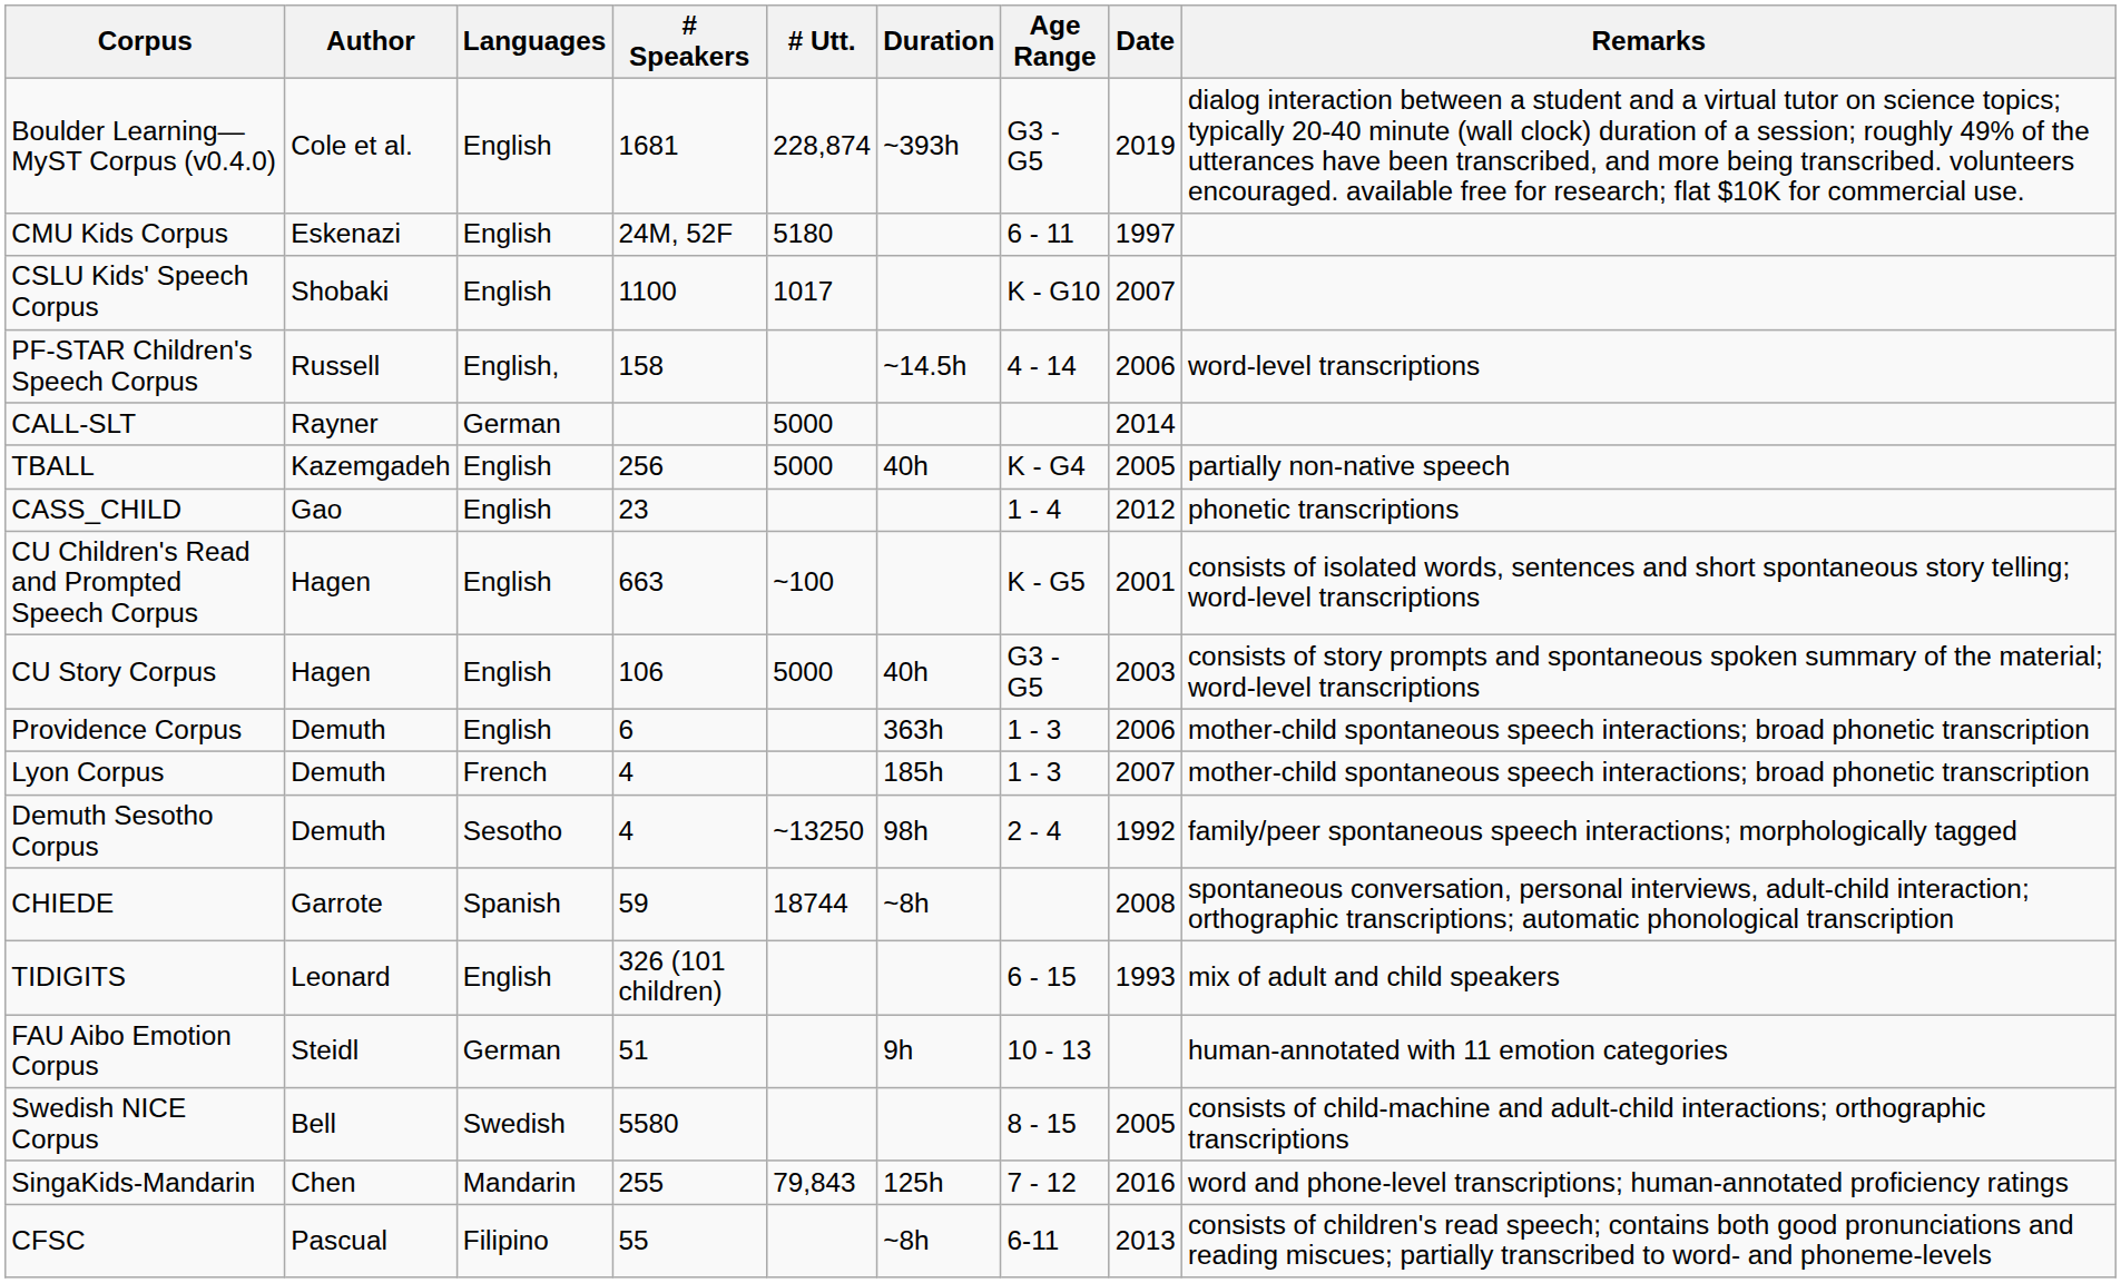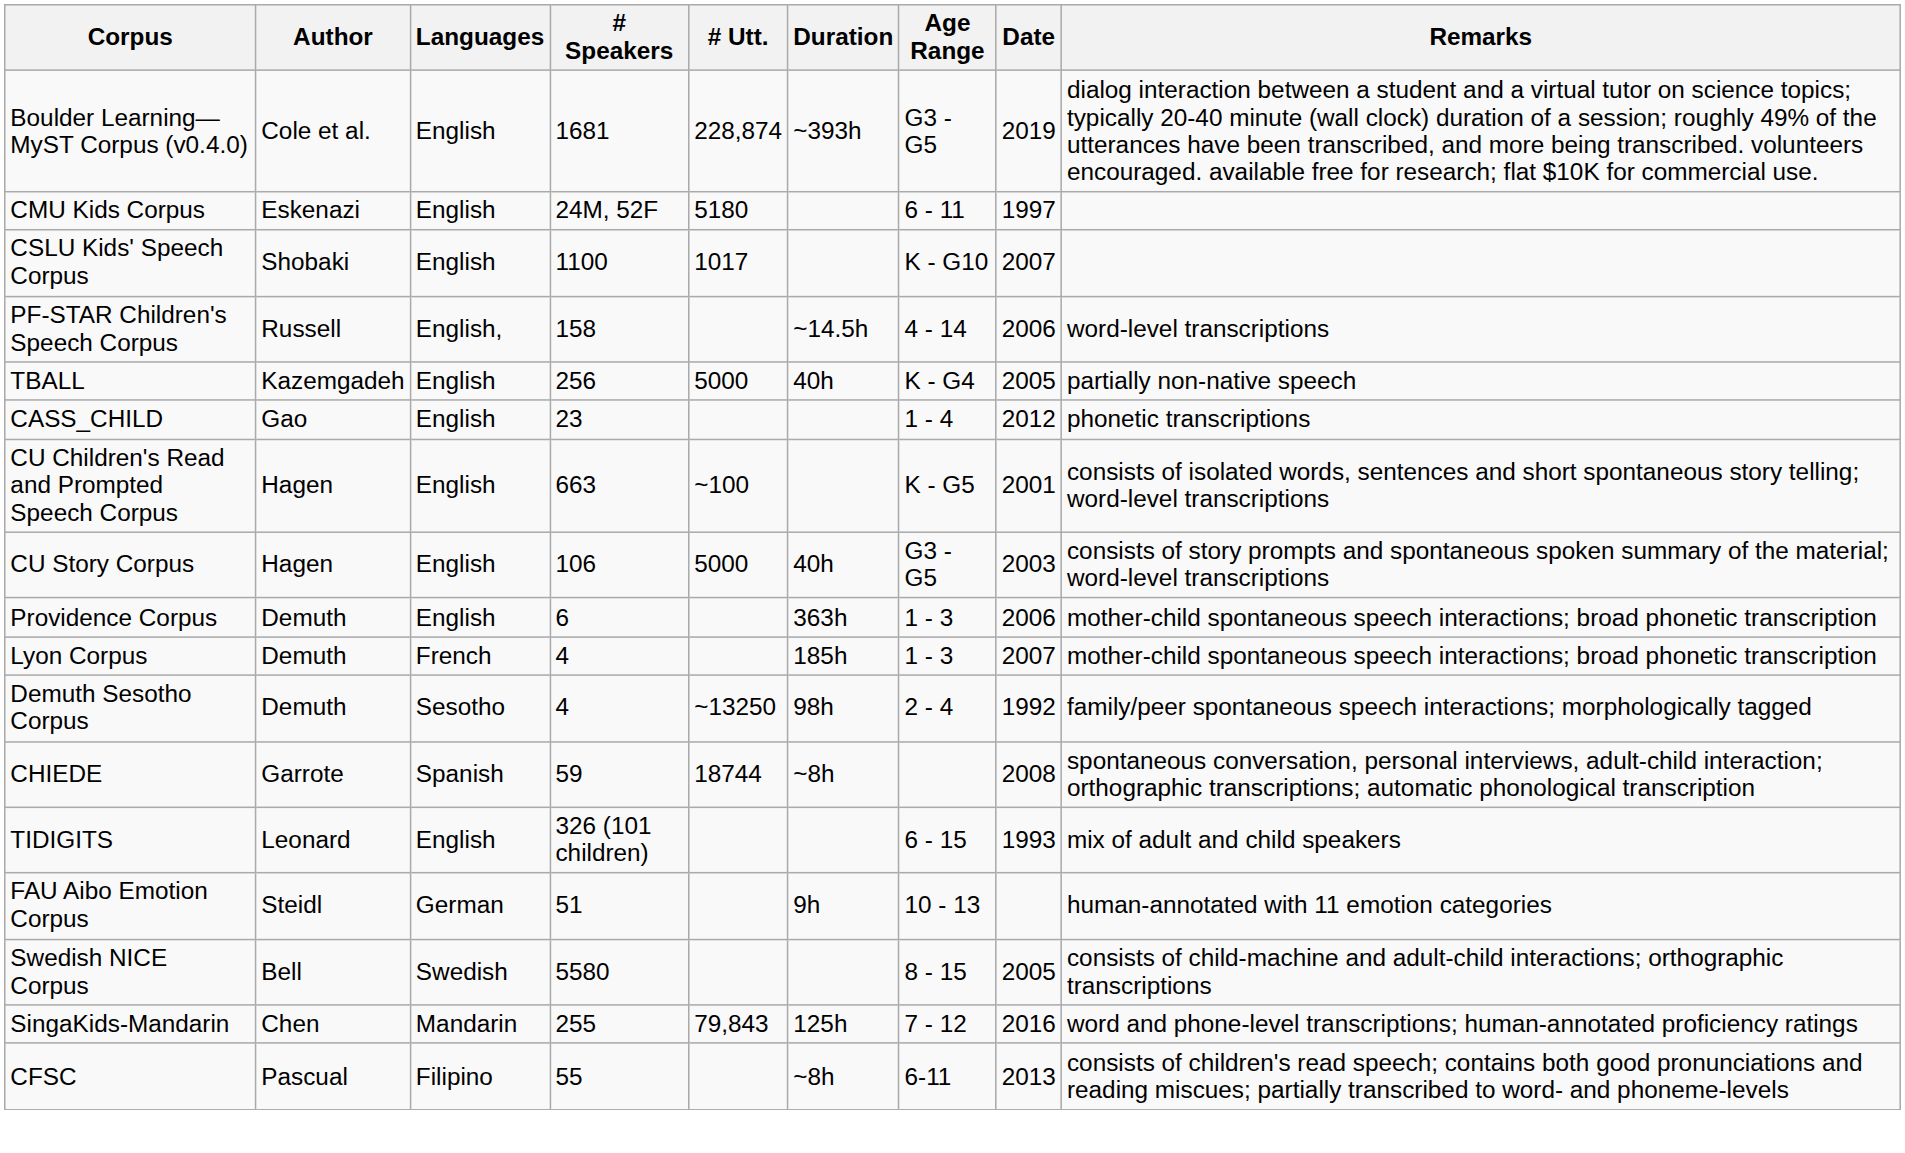 <table class="wikitable sortable">
 <tr>
 <th>Corpus</th>
 <th>Author</th>
 <th>Languages</th>
 <th># Speakers</th>
 <th># Utt.</th>
 <th>Duration</th>
 <th>Age Range</th>
 <th>Date</th>
 <th>Remarks</th>
 </tr>
 <tr>
 <td>Boulder Learning—MyST Corpus (v0.4.0) </td>
 <td>Cole et al.</td>
 <td>English</td>
 <td>1681</td>
 <td>228,874</td>
 <td>~393h</td>
 <td>G3 - G5</td>
 <td>2019</td>
 <td>dialog interaction between a student and a virtual tutor on science topics; typically 20-40 minute (wall clock) duration of a session; roughly 49% of the utterances have been transcribed, and more being transcribed. volunteers encouraged. available free for research; flat $10K for commercial use.</td>
 </tr>
 <tr>
 <td>CMU Kids Corpus </td>
 <td>Eskenazi</td>
 <td>English</td>
 <td>24M, 52F</td>
 <td>5180</td>
 <td></td>
 <td>6 - 11</td>
 <td>1997</td>
 <td></td>
 </tr>
 <tr>
 <td>CSLU Kids' Speech Corpus </td>
 <td>Shobaki</td>
 <td>English</td>
 <td>1100</td>
 <td>1017</td>
 <td></td>
 <td>K - G10</td>
 <td>2007</td>
 <td></td>
 </tr>
 <tr>
 <td>PF-STAR Children's Speech Corpus </td>
 <td>Russell</td>
 <td>English,</td>
 <td>158</td>
 <td></td>
 <td>~14.5h</td>
 <td>4 - 14</td>
 <td>2006</td>
 <td>word-level transcriptions</td>
-</tr>
-<tr>
-<td>CALL-SLT </td>
-<td>Rayner</td>
-<td>German</td>
-<td></td>
-<td>5000</td>
-<td></td>
-<td></td>
-<td>2014</td>
-<td></td>
 </tr>
 <tr>
 <td>TBALL </td>
 <td>Kazemgadeh</td>
 <td>English</td>
 <td>256</td>
 <td>5000</td>
 <td>40h</td>
 <td>K - G4</td>
 <td>2005</td>
 <td>partially non-native speech</td>
 </tr>
 <tr>
 <td>CASS_CHILD </td>
 <td>Gao</td>
 <td>English</td>
 <td>23</td>
 <td></td>
 <td></td>
 <td>1 - 4</td>
 <td>2012</td>
 <td>phonetic transcriptions</td>
 </tr>
 <tr>
 <td>CU Children's Read and Prompted Speech Corpus </td>
 <td>Hagen</td>
 <td>English</td>
 <td>663</td>
 <td>~100</td>
 <td></td>
 <td>K - G5</td>
 <td>2001</td>
 <td>consists of isolated words, sentences and short spontaneous story telling; word-level transcriptions</td>
 </tr>
 <tr>
 <td>CU Story Corpus </td>
 <td>Hagen</td>
 <td>English</td>
 <td>106</td>
 <td>5000</td>
 <td>40h</td>
 <td>G3 - G5</td>
 <td>2003</td>
 <td>consists of story prompts and spontaneous spoken summary of the material; word-level transcriptions</td>
 </tr>
 <tr>
 <td>Providence Corpus </td>
 <td>Demuth</td>
 <td>English</td>
 <td>6</td>
 <td></td>
 <td>363h</td>
 <td>1 - 3</td>
 <td>2006</td>
 <td>mother-child spontaneous speech interactions; broad phonetic transcription</td>
 </tr>
 <tr>
 <td>Lyon Corpus </td>
 <td>Demuth</td>
 <td>French</td>
 <td>4</td>
 <td></td>
 <td>185h</td>
 <td>1 - 3</td>
 <td>2007</td>
 <td>mother-child spontaneous speech interactions; broad phonetic transcription</td>
 </tr>
 <tr>
 <td>Demuth Sesotho Corpus </td>
 <td>Demuth</td>
 <td>Sesotho</td>
 <td>4</td>
 <td>~13250</td>
 <td>98h</td>
 <td>2 - 4</td>
 <td>1992</td>
 <td>family/peer spontaneous speech interactions; morphologically tagged</td>
 </tr>
 <tr>
 <td>CHIEDE </td>
 <td>Garrote</td>
 <td>Spanish</td>
 <td>59</td>
 <td>18744</td>
 <td>~8h</td>
 <td></td>
 <td>2008</td>
 <td>spontaneous conversation, personal interviews, adult-child interaction; orthographic transcriptions; automatic phonological transcription</td>
 </tr>
 <tr>
 <td>TIDIGITS </td>
 <td>Leonard</td>
 <td>English</td>
 <td>326 (101 children)</td>
 <td></td>
 <td></td>
 <td>6 - 15</td>
 <td>1993</td>
 <td>mix of adult and child speakers</td>
 </tr>
 <tr>
 <td>FAU Aibo Emotion Corpus</td>
 <td>Steidl</td>
 <td>German</td>
 <td>51</td>
 <td></td>
 <td>9h</td>
 <td>10 - 13</td>
 <td></td>
 <td>human-annotated with 11 emotion categories</td>
 </tr>
 <tr>
 <td>Swedish NICE Corpus </td>
 <td>Bell</td>
 <td>Swedish</td>
 <td>5580</td>
 <td></td>
 <td></td>
 <td>8 - 15</td>
 <td>2005</td>
 <td>consists of child-machine and adult-child interactions; orthographic transcriptions</td>
 </tr>
 <tr>
 <td>SingaKids-Mandarin </td>
 <td>Chen</td>
 <td>Mandarin</td>
 <td>255</td>
 <td>79,843</td>
 <td>125h</td>
 <td>7 - 12</td>
 <td>2016</td>
 <td>word and phone-level transcriptions; human-annotated proficiency ratings</td>
 </tr>
 <tr>
 <td>CFSC</td>
 <td>Pascual</td>
 <td>Filipino</td>
 <td>55</td>
 <td></td>
 <td>~8h</td>
 <td>6-11</td>
 <td>2013</td>
 <td>consists of children's read speech; contains both good pronunciations and reading miscues; partially transcribed to word- and phoneme-levels</td>
 </tr>
 </table>
